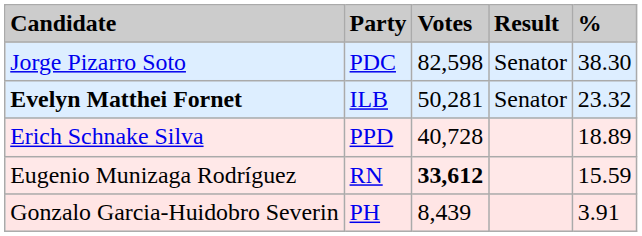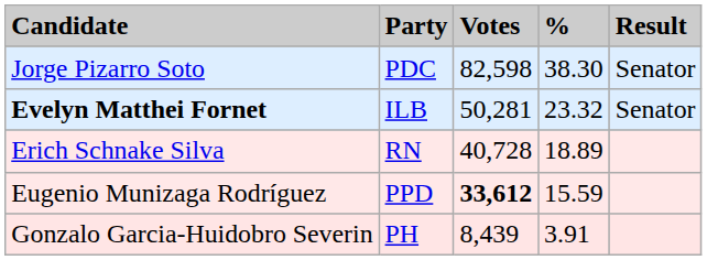 <table class="wikitable">
 <tr>
 <td bgcolor=#cccccc><strong>Candidate</strong></td>
 <td bgcolor=#cccccc><strong>Party</strong></td>
 <td bgcolor=#cccccc><strong>Votes</strong></td>
+<td bgcolor=#cccccc><strong>%</strong></td>
 <td bgcolor=#cccccc><strong>Result</strong></td>
-<td bgcolor=#cccccc><strong>%</strong></td>
 </tr>
 <tr>
 <td bgcolor=#DDEEFF><a href='#'>Jorge Pizarro Soto</a></td>
 <td bgcolor=#DDEEFF><a href='#'>PDC</a></td>
 <td bgcolor=#DDEEFF>82,598</td>
+<td bgcolor=#DDEEFF>38.30</td>
 <td bgcolor=#DDEEFF>Senator</td>
-<td bgcolor=#DDEEFF>38.30</td>
 </tr>
 <tr>
 <td bgcolor=#DDEEFF><strong>Evelyn Matthei Fornet</strong></td>
 <td bgcolor=#DDEEFF><a href='#'>ILB</a></td>
 <td bgcolor=#DDEEFF>50,281</td>
+<td bgcolor=#DDEEFF>23.32</td>
 <td bgcolor=#DDEEFF>Senator</td>
-<td bgcolor=#DDEEFF>23.32</td>
 </tr>
 <tr>
 <td bgcolor=#FFE8E8><a href='#'>Erich Schnake Silva</a></td>
-<td bgcolor=#FFE8E8><a href='#'>PPD</a></td>
+<td bgcolor=#FFE8E8><a href='#'>RN</a></td>
 <td bgcolor=#FFE8E8>40,728</td>
+<td bgcolor=#FFE8E8>18.89</td>
 <td bgcolor=#FFE8E8></td>
-<td bgcolor=#FFE8E8>18.89</td>
 </tr>
 <tr>
 <td bgcolor=#FFE8E8>Eugenio Munizaga Rodríguez</td>
-<td bgcolor=#FFE8E8><a href='#'>RN</a></td>
+<td bgcolor=#FFE8E8><a href='#'>PPD</a></td>
 <td bgcolor=#FFE8E8><strong>33,612</strong></td>
+<td bgcolor=#FFE8E8>15.59</td>
 <td bgcolor=#FFE8E8></td>
-<td bgcolor=#FFE8E8>15.59</td>
 </tr>
 <tr>
 <td bgcolor=#FFE5E5>Gonzalo Garcia-Huidobro Severin</td>
 <td bgcolor=#FFE5E5><a href='#'>PH</a></td>
 <td bgcolor=#FFE5E5>8,439</td>
+<td bgcolor=#FFE5E5>3.91</td>
 <td bgcolor=#FFE5E5></td>
-<td bgcolor=#FFE5E5>3.91</td>
 </tr>
 </table>
